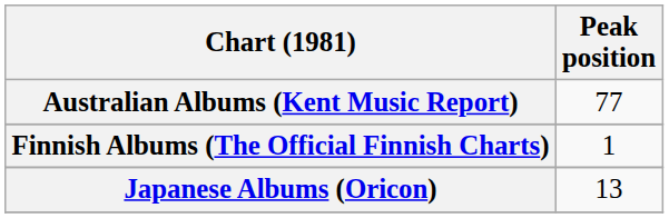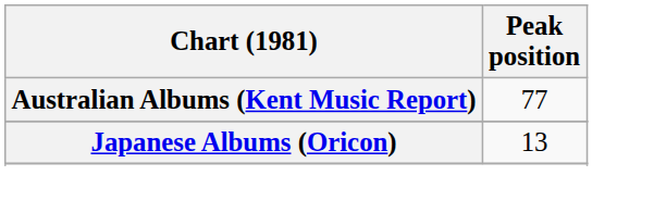 <table class="wikitable sortable plainrowheaders">
 <tr>
 <th>Chart (1981)</th>
 <th>Peak <br> position</th>
 </tr>
 <tr>
 <th scope="row">Australian Albums (<a href='#'>Kent Music Report</a>)</th>
 <td align="center">77</td>
 </tr>
 <tr>
-</tr>
-<tr>
-<th scope="row">Finnish Albums (<a href='#'>The Official Finnish Charts</a>)</th>
-<td align="center">1</td>
 </tr>
 <tr>
 </tr>
 <tr>
 <th scope="row"><a href='#'>Japanese Albums</a> (<a href='#'>Oricon</a>)</th>
 <td align="center">13</td>
 </tr>
 <tr>
 </tr>
 <tr>
 </tr>
 <tr>
 </tr>
 <tr>
 </tr>
 </table>
